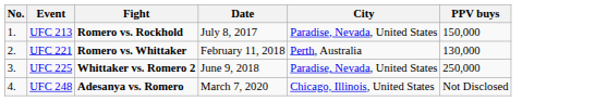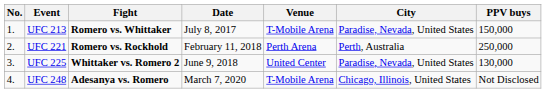 <table class="wikitable">
 <tr>
 <th>No.</th>
 <th>Event</th>
 <th>Fight</th>
 <th>Date</th>
+<th>Venue</th>
 <th>City</th>
 <th>PPV buys</th>
 </tr>
 <tr>
 <td>1.</td>
 <td><a href='#'>UFC 213</a></td>
-<td><strong>Romero vs. Rockhold</strong></td>
+<td><strong>Romero vs. Whittaker</strong></td>
 <td>July 8, 2017</td>
+<td><a href='#'>T-Mobile Arena</a></td>
 <td><a href='#'>Paradise, Nevada</a>, United States</td>
 <td>150,000</td>
 </tr>
 <tr>
 <td>2.</td>
 <td><a href='#'>UFC 221</a></td>
-<td><strong>Romero vs. Whittaker</strong></td>
+<td><strong>Romero vs. Rockhold</strong></td>
 <td>February 11, 2018</td>
+<td><a href='#'>Perth Arena</a></td>
 <td><a href='#'>Perth</a>, Australia</td>
-<td>130,000</td>
+<td>250,000</td>
 </tr>
 <tr>
 <td>3.</td>
 <td><a href='#'>UFC 225</a></td>
 <td><strong>Whittaker vs. Romero 2</strong></td>
 <td>June 9, 2018</td>
+<td><a href='#'>United Center</a></td>
 <td><a href='#'>Paradise, Nevada</a>, United States</td>
-<td>250,000</td>
+<td>130,000</td>
 </tr>
 <tr>
 <td>4.</td>
 <td><a href='#'>UFC 248</a></td>
 <td><strong>Adesanya vs. Romero</strong></td>
 <td>March 7, 2020</td>
+<td><a href='#'>T-Mobile Arena</a></td>
 <td><a href='#'>Chicago, Illinois</a>, United States</td>
 <td>Not Disclosed</td>
 </tr>
 </table>
